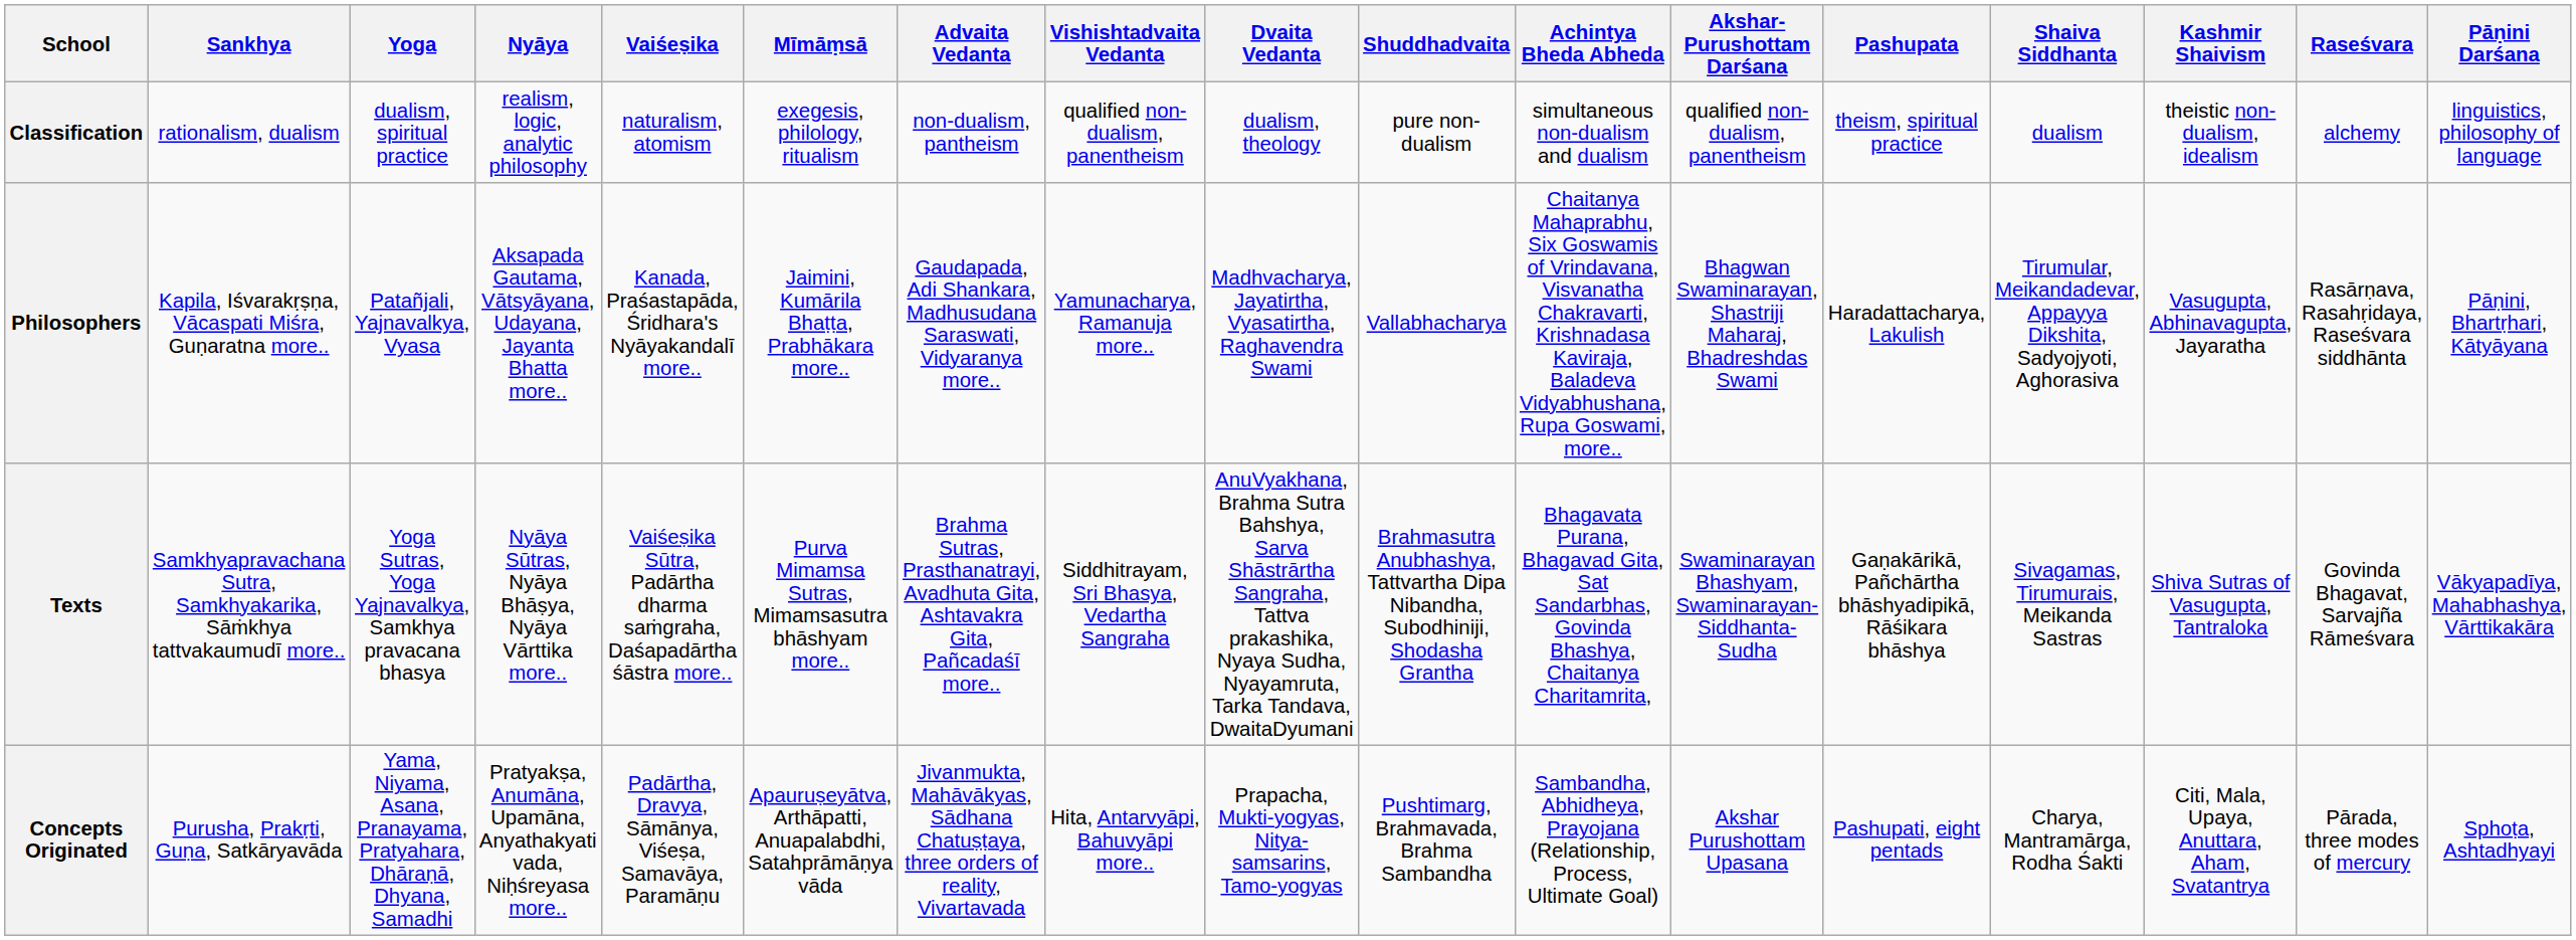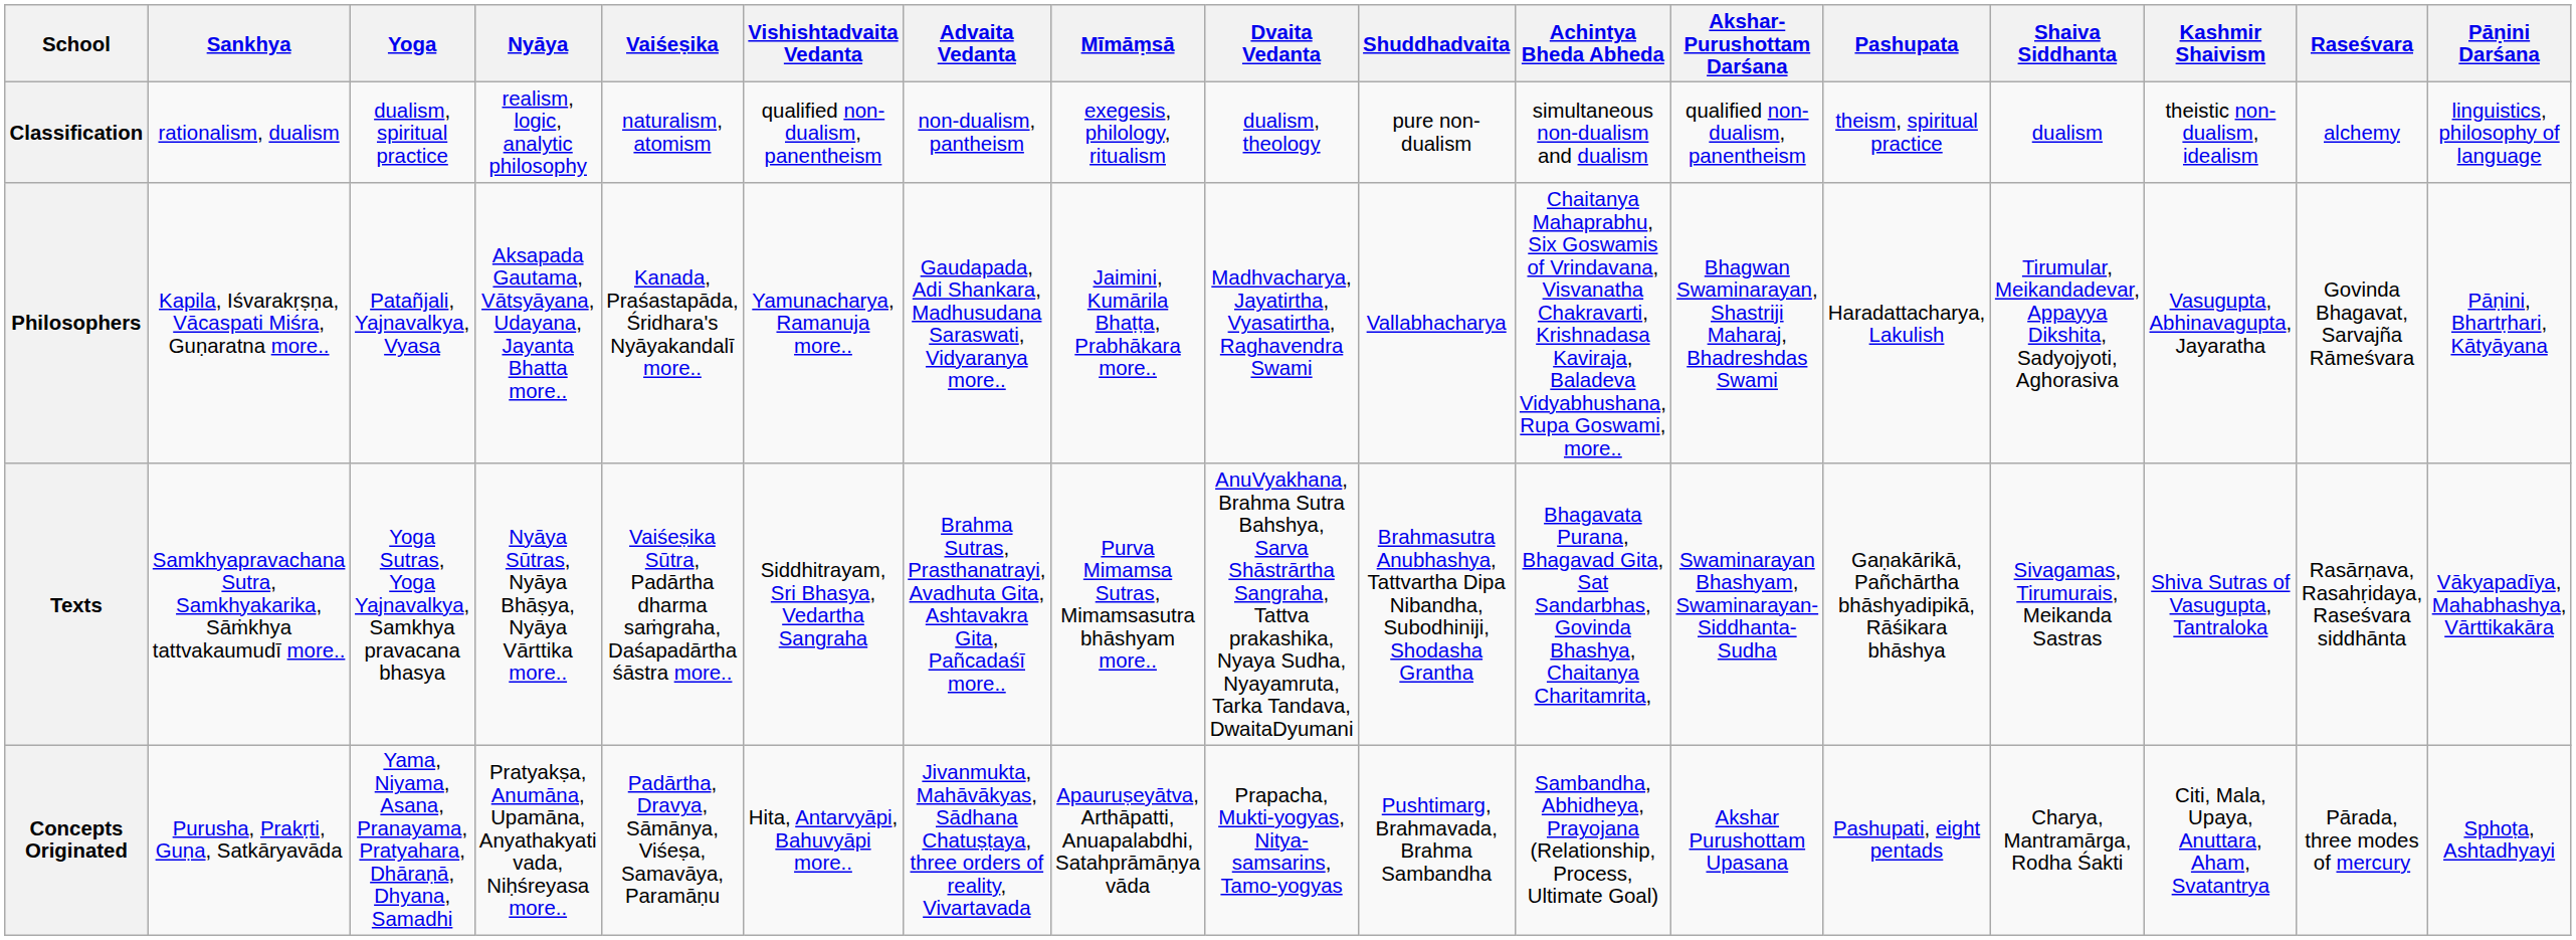 <table class="wikitable sortable" style="font-size: 85%; text-align: center; width: auto;">
 <tr>
 <th style="width:12em">School</th>
 <th><a href='#'>Sankhya</a></th>
 <th><a href='#'>Yoga</a></th>
 <th><a href='#'>Nyāya</a></th>
 <th><a href='#'>Vaiśeṣika</a></th>
+<th><a href='#'>Vishishtadvaita Vedanta</a></th>
+<th><a href='#'>Advaita Vedanta</a></th>
 <th><a href='#'>Mīmāṃsā</a></th>
-<th><a href='#'>Advaita Vedanta</a></th>
-<th><a href='#'>Vishishtadvaita Vedanta</a></th>
 <th><a href='#'>Dvaita Vedanta</a></th>
 <th><a href='#'>Shuddhadvaita</a></th>
 <th><a href='#'>Achintya Bheda Abheda</a></th>
 <th><a href='#'>Akshar-Purushottam Darśana</a></th>
 <th><a href='#'>Pashupata</a></th>
 <th><a href='#'>Shaiva Siddhanta</a></th>
 <th><a href='#'>Kashmir Shaivism</a></th>
 <th><a href='#'>Raseśvara</a></th>
 <th><a href='#'>Pāṇini</a> <a href='#'>Darśana</a></th>
 </tr>
 <tr>
 <th>Classification</th>
 <td><a href='#'>rationalism</a>, <a href='#'>dualism</a></td>
 <td><a href='#'>dualism</a>, <a href='#'>spiritual practice</a></td>
 <td><a href='#'>realism</a>, <a href='#'>logic</a>, <a href='#'>analytic philosophy</a></td>
 <td><a href='#'>naturalism</a>, <a href='#'>atomism</a></td>
+<td>qualified <a href='#'>non-dualism</a>, <a href='#'>panentheism</a></td>
+<td><a href='#'>non-dualism</a>, <a href='#'>pantheism</a></td>
 <td><a href='#'>exegesis</a>, <a href='#'>philology</a>, <a href='#'>ritualism</a></td>
-<td><a href='#'>non-dualism</a>, <a href='#'>pantheism</a></td>
-<td>qualified <a href='#'>non-dualism</a>, <a href='#'>panentheism</a></td>
 <td><a href='#'>dualism</a>, <a href='#'>theology</a></td>
 <td>pure non-dualism</td>
 <td>simultaneous <a href='#'>non-dualism</a> and <a href='#'>dualism</a></td>
 <td>qualified <a href='#'>non-dualism</a>, <a href='#'>panentheism</a></td>
 <td><a href='#'>theism</a>, <a href='#'>spiritual practice</a></td>
 <td><a href='#'>dualism</a></td>
 <td>theistic <a href='#'>non-dualism</a>, <a href='#'>idealism</a></td>
 <td><a href='#'>alchemy</a></td>
 <td><a href='#'>linguistics</a>, <a href='#'>philosophy of language</a></td>
 </tr>
 <tr>
 <th>Philosophers</th>
 <td><a href='#'>Kapila</a>, Iśvarakṛṣṇa, <a href='#'>Vācaspati Miśra</a>, Guṇaratna <a href='#'>more..</a></td>
 <td><a href='#'>Patañjali</a>, <a href='#'>Yajnavalkya</a>, <a href='#'>Vyasa</a></td>
 <td><a href='#'>Aksapada Gautama</a>, <a href='#'>Vātsyāyana</a>, <a href='#'>Udayana</a>, <a href='#'>Jayanta Bhatta</a> <a href='#'>more..</a></td>
 <td><a href='#'>Kanada</a>, Praśastapāda, Śridhara's Nyāyakandalī <a href='#'>more..</a></td>
+<td><a href='#'>Yamunacharya</a>, <a href='#'>Ramanuja</a> <a href='#'>more..</a></td>
+<td><a href='#'>Gaudapada</a>, <a href='#'>Adi Shankara</a>, <a href='#'>Madhusudana Saraswati</a>, <a href='#'>Vidyaranya</a> <a href='#'>more..</a></td>
 <td><a href='#'>Jaimini</a>, <a href='#'>Kumārila Bhaṭṭa</a>, <a href='#'>Prabhākara</a> <a href='#'>more..</a></td>
-<td><a href='#'>Gaudapada</a>, <a href='#'>Adi Shankara</a>, <a href='#'>Madhusudana Saraswati</a>, <a href='#'>Vidyaranya</a> <a href='#'>more..</a></td>
-<td><a href='#'>Yamunacharya</a>, <a href='#'>Ramanuja</a> <a href='#'>more..</a></td>
 <td><a href='#'>Madhvacharya</a>, <a href='#'>Jayatirtha</a>, <a href='#'>Vyasatirtha</a>, <a href='#'>Raghavendra Swami</a></td>
 <td><a href='#'>Vallabhacharya</a></td>
 <td><a href='#'>Chaitanya Mahaprabhu</a>, <a href='#'>Six Goswamis of Vrindavana</a>, <a href='#'>Visvanatha Chakravarti</a>, <a href='#'>Krishnadasa Kaviraja</a>, <a href='#'>Baladeva Vidyabhushana</a>, <a href='#'>Rupa Goswami</a>, <a href='#'>more..</a></td>
 <td><a href='#'>Bhagwan Swaminarayan</a>, <a href='#'>Shastriji Maharaj</a>, <a href='#'>Bhadreshdas Swami</a></td>
 <td>Haradattacharya, <a href='#'>Lakulish</a></td>
 <td><a href='#'>Tirumular</a>, <a href='#'>Meikandadevar</a>, <a href='#'>Appayya Dikshita</a>, Sadyojyoti, Aghorasiva</td>
 <td><a href='#'>Vasugupta</a>, <a href='#'>Abhinavagupta</a>, Jayaratha</td>
-<td>Rasārṇava, Rasahṛidaya, Raseśvara siddhānta</td>
+<td>Govinda Bhagavat, Sarvajña Rāmeśvara</td>
 <td><a href='#'>Pāṇini</a>, <a href='#'>Bhartṛhari</a>, <a href='#'>Kātyāyana</a></td>
 </tr>
 <tr>
 <th>Texts</th>
 <td><a href='#'>Samkhyapravachana Sutra</a>, <a href='#'>Samkhyakarika</a>, Sāṁkhya tattvakaumudī <a href='#'>more..</a></td>
 <td><a href='#'>Yoga Sutras</a>, <a href='#'>Yoga Yajnavalkya</a>, Samkhya pravacana bhasya</td>
 <td><a href='#'>Nyāya Sūtras</a>, Nyāya Bhāṣya, Nyāya Vārttika <a href='#'>more..</a></td>
 <td><a href='#'>Vaiśeṣika Sūtra</a>, Padārtha dharma saṁgraha, Daśapadārtha śāstra <a href='#'>more..</a></td>
+<td>Siddhitrayam, <a href='#'>Sri Bhasya</a>, <a href='#'>Vedartha Sangraha</a></td>
+<td><a href='#'>Brahma Sutras</a>, <a href='#'>Prasthanatrayi</a>, <a href='#'>Avadhuta Gita</a>, <a href='#'>Ashtavakra Gita</a>, <a href='#'>Pañcadaśī</a> <a href='#'>more..</a></td>
 <td><a href='#'>Purva Mimamsa Sutras</a>, Mimamsasutra bhāshyam <a href='#'>more..</a></td>
-<td><a href='#'>Brahma Sutras</a>, <a href='#'>Prasthanatrayi</a>, <a href='#'>Avadhuta Gita</a>, <a href='#'>Ashtavakra Gita</a>, <a href='#'>Pañcadaśī</a> <a href='#'>more..</a></td>
-<td>Siddhitrayam, <a href='#'>Sri Bhasya</a>, <a href='#'>Vedartha Sangraha</a></td>
 <td><a href='#'>AnuVyakhana</a>, Brahma Sutra Bahshya, <a href='#'>Sarva Shāstrārtha Sangraha</a>, Tattva prakashika, Nyaya Sudha, Nyayamruta, Tarka Tandava, DwaitaDyumani</td>
 <td><a href='#'>Brahmasutra Anubhashya</a>, Tattvartha Dipa Nibandha, Subodhiniji, <a href='#'>Shodasha Grantha</a></td>
 <td><a href='#'>Bhagavata Purana</a>, <a href='#'>Bhagavad Gita</a>, <a href='#'>Sat Sandarbhas</a>, <a href='#'>Govinda Bhashya</a>, <a href='#'>Chaitanya Charitamrita</a>,</td>
 <td><a href='#'>Swaminarayan Bhashyam</a>, <a href='#'>Swaminarayan-Siddhanta-Sudha</a></td>
 <td>Gaṇakārikā, Pañchārtha bhāshyadipikā, Rāśikara bhāshya</td>
 <td><a href='#'>Sivagamas</a>, <a href='#'>Tirumurais</a>, Meikanda Sastras</td>
 <td><a href='#'>Shiva Sutras of Vasugupta</a>, <a href='#'>Tantraloka</a></td>
-<td>Govinda Bhagavat, Sarvajña Rāmeśvara</td>
+<td>Rasārṇava, Rasahṛidaya, Raseśvara siddhānta</td>
 <td><a href='#'>Vākyapadīya</a>, <a href='#'>Mahabhashya</a>, <a href='#'>Vārttikakāra</a></td>
 </tr>
 <tr>
 <th>Concepts Originated</th>
 <td><a href='#'>Purusha</a>, <a href='#'>Prakṛti</a>, <a href='#'>Guṇa</a>, Satkāryavāda</td>
 <td><a href='#'>Yama</a>, <a href='#'>Niyama</a>, <a href='#'>Asana</a>, <a href='#'>Pranayama</a>, <a href='#'>Pratyahara</a>, <a href='#'>Dhāraṇā</a>, <a href='#'>Dhyana</a>, <a href='#'>Samadhi</a></td>
 <td>Pratyakṣa, <a href='#'>Anumāna</a>, Upamāna, Anyathakyati vada, Niḥśreyasa <a href='#'>more..</a></td>
 <td><a href='#'>Padārtha</a>, <a href='#'>Dravya</a>, Sāmānya, Viśeṣa, Samavāya, Paramāṇu</td>
+<td>Hita, <a href='#'>Antarvyāpi</a>, <a href='#'>Bahuvyāpi</a> <a href='#'>more..</a></td>
+<td><a href='#'>Jivanmukta</a>, <a href='#'>Mahāvākyas</a>, <a href='#'>Sādhana Chatuṣṭaya</a>, <a href='#'>three orders of reality</a>, <a href='#'>Vivartavada</a></td>
 <td><a href='#'>Apauruṣeyātva</a>, Arthāpatti, Anuapalabdhi, Satahprāmāṇya vāda</td>
-<td><a href='#'>Jivanmukta</a>, <a href='#'>Mahāvākyas</a>, <a href='#'>Sādhana Chatuṣṭaya</a>, <a href='#'>three orders of reality</a>, <a href='#'>Vivartavada</a></td>
-<td>Hita, <a href='#'>Antarvyāpi</a>, <a href='#'>Bahuvyāpi</a> <a href='#'>more..</a></td>
 <td>Prapacha, <a href='#'>Mukti-yogyas</a>, <a href='#'>Nitya-samsarins</a>, <a href='#'>Tamo-yogyas</a></td>
 <td><a href='#'>Pushtimarg</a>, Brahmavada, Brahma Sambandha</td>
 <td><a href='#'>Sambandha</a>, <a href='#'>Abhidheya</a>, <a href='#'>Prayojana</a> (Relationship, Process, Ultimate Goal)</td>
 <td><a href='#'>Akshar Purushottam Upasana</a></td>
 <td><a href='#'>Pashupati</a>, <a href='#'>eight pentads</a></td>
 <td>Charya, Mantramārga, Rodha Śakti</td>
 <td>Citi, Mala, Upaya, <a href='#'>Anuttara</a>, <a href='#'>Aham</a>, <a href='#'>Svatantrya</a></td>
 <td>Pārada, three modes of <a href='#'>mercury</a></td>
 <td><a href='#'>Sphoṭa</a>, <a href='#'>Ashtadhyayi</a></td>
 </tr>
 </table>
